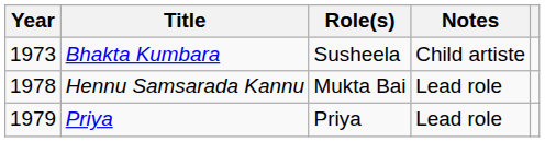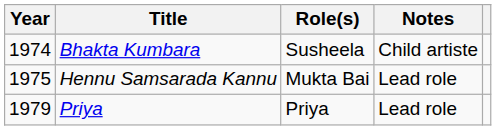 <table class="wikitable sortable">
 <tr>
 <th>Year</th>
 <th>Title</th>
 <th>Role(s)</th>
 <th>Notes</th>
 <th></th>
 </tr>
 <tr>
-<td>1973</td>
+<td>1974</td>
 <td><em><a href='#'>Bhakta Kumbara</a></em></td>
 <td>Susheela</td>
 <td>Child artiste</td>
 <td></td>
 </tr>
 <tr>
-<td>1978</td>
+<td>1975</td>
 <td><em>Hennu Samsarada Kannu</em></td>
 <td>Mukta Bai</td>
 <td>Lead role</td>
 <td></td>
 </tr>
 <tr>
 <td>1979</td>
 <td><em><a href='#'>Priya</a></em></td>
 <td>Priya</td>
 <td>Lead role</td>
 <td></td>
 </tr>
 </table>
